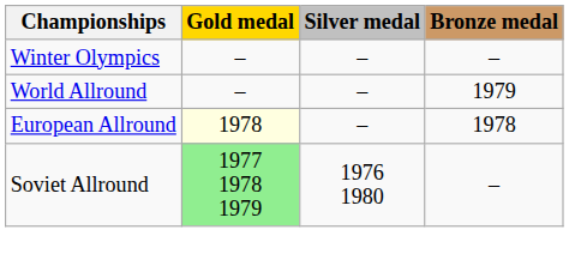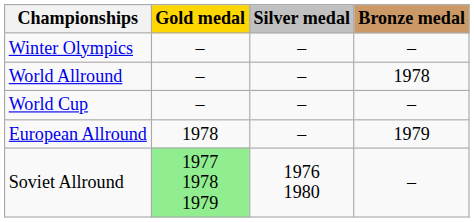 <table class="wikitable" style="text-align:center">
 <tr>
 <th>Championships</th>
 <td bgcolor=gold><strong>Gold medal</strong></td>
 <td bgcolor=silver><strong>Silver medal</strong></td>
 <td bgcolor=cc9966><strong>Bronze medal</strong></td>
 </tr>
 <tr>
 <td align="left"><a href='#'>Winter Olympics</a></td>
 <td>–</td>
 <td>–</td>
 <td>–</td>
 </tr>
 <tr>
 <td align="left"><a href='#'>World Allround</a></td>
 <td>–</td>
 <td>–</td>
-<td>1979</td>
+<td>1978</td>
+</tr>
+<tr>
+<td align="left"><a href='#'>World Cup</a></td>
+<td>–</td>
+<td>–</td>
+<td>–</td>
 </tr>
 <tr>
 <td align="left"><a href='#'>European Allround</a></td>
-<td style="background: lightyellow;">1978</td>
+<td>1978</td>
 <td>–</td>
-<td>1978</td>
+<td>1979</td>
 </tr>
 <tr>
 <td align="left">Soviet Allround</td>
 <td style="background: lightgreen;">1977 <br> 1978 <br> 1979</td>
 <td>1976 <br> 1980</td>
 <td>–</td>
 </tr>
 </table>
